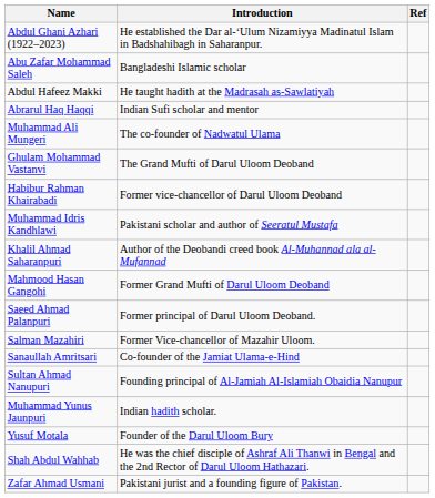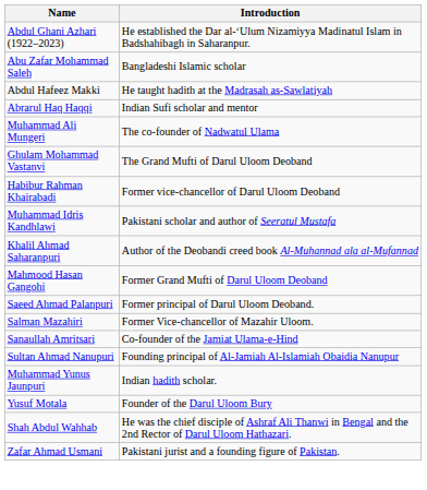 <table class="wikitable">
 <tr>
 <th>Name</th>
 <th>Introduction</th>
-<th>Ref</th>
 </tr>
 <tr>
 <td><a href='#'>Abdul Ghani Azhari</a> (1922–2023)</td>
 <td>He established the  Dar al-‘Ulum Nizamiyya Madinatul Islam in Badshahibagh in Saharanpur.</td>
-<td></td>
 </tr>
 <tr>
 <td><a href='#'>Abu Zafar Mohammad Saleh</a></td>
 <td>Bangladeshi Islamic scholar</td>
-<td></td>
 </tr>
 <tr>
 <td>Abdul Hafeez Makki</td>
 <td>He taught hadith at the <a href='#'>Madrasah as-Sawlatiyah</a></td>
-<td></td>
 </tr>
 <tr>
 <td><a href='#'>Abrarul Haq Haqqi</a></td>
 <td>Indian Sufi scholar and mentor</td>
-<td></td>
 </tr>
 <tr>
 <td><a href='#'>Muhammad Ali Mungeri</a></td>
 <td>The co-founder of <a href='#'>Nadwatul Ulama</a></td>
-<td></td>
 </tr>
 <tr>
 <td><a href='#'>Ghulam Mohammad Vastanvi</a></td>
 <td>The Grand Mufti of Darul Uloom Deoband</td>
-<td></td>
 </tr>
 <tr>
 <td><a href='#'>Habibur Rahman Khairabadi</a></td>
 <td>Former vice-chancellor of Darul Uloom Deoband</td>
-<td></td>
 </tr>
 <tr>
 <td><a href='#'>Muhammad Idris Kandhlawi</a></td>
 <td>Pakistani scholar and author of <em><a href='#'>Seeratul Mustafa</a></em></td>
-<td></td>
 </tr>
 <tr>
 <td><a href='#'>Khalil Ahmad Saharanpuri</a></td>
 <td>Author of the Deobandi creed book <em><a href='#'>Al-Muhannad ala al-Mufannad</a></em></td>
-<td></td>
 </tr>
 <tr>
 <td><a href='#'>Mahmood Hasan Gangohi</a></td>
 <td>Former Grand Mufti of <a href='#'>Darul Uloom Deoband</a></td>
-<td></td>
 </tr>
 <tr>
 <td><a href='#'>Saeed Ahmad Palanpuri</a></td>
 <td>Former principal of Darul Uloom Deoband.</td>
-<td></td>
 </tr>
 <tr>
 <td><a href='#'>Salman Mazahiri</a></td>
 <td>Former Vice-chancellor of Mazahir Uloom.</td>
-<td></td>
 </tr>
 <tr>
 <td><a href='#'>Sanaullah Amritsari</a></td>
 <td>Co-founder of the <a href='#'>Jamiat Ulama-e-Hind</a></td>
-<td></td>
 </tr>
 <tr>
 <td><a href='#'>Sultan Ahmad Nanupuri</a></td>
 <td>Founding principal of <a href='#'>Al-Jamiah Al-Islamiah Obaidia Nanupur</a></td>
-<td></td>
 </tr>
 <tr>
 <td><a href='#'>Muhammad Yunus Jaunpuri</a></td>
 <td>Indian <a href='#'>hadith</a> scholar.</td>
-<td></td>
 </tr>
 <tr>
 <td><a href='#'>Yusuf Motala</a></td>
 <td>Founder of the <a href='#'>Darul Uloom Bury</a></td>
-<td></td>
 </tr>
 <tr>
 <td><a href='#'>Shah Abdul Wahhab</a></td>
 <td>He was the chief disciple of <a href='#'>Ashraf Ali Thanwi</a> in <a href='#'>Bengal</a> and the 2nd Rector of <a href='#'>Darul Uloom Hathazari</a>.</td>
-<td></td>
 </tr>
 <tr>
 <td><a href='#'>Zafar Ahmad Usmani</a></td>
 <td>Pakistani jurist and a founding figure of <a href='#'>Pakistan</a>.</td>
-<td></td>
 </tr>
 </table>
